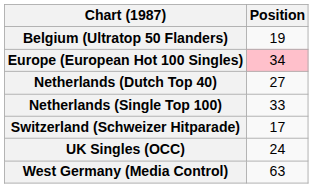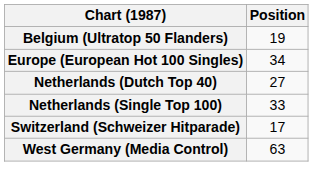 <table class="wikitable sortable plainrowheaders" style="text-align:center">
 <tr>
 <th>Chart (1987)</th>
 <th>Position</th>
 </tr>
 <tr>
 <th scope="row">Belgium (Ultratop 50 Flanders)</th>
 <td>19</td>
 </tr>
 <tr>
 <th scope="row">Europe (European Hot 100 Singles)</th>
-<td style="background: pink;">34</td>
+<td>34</td>
 </tr>
 <tr>
 <th scope="row">Netherlands (Dutch Top 40)</th>
 <td>27</td>
 </tr>
 <tr>
 <th scope="row">Netherlands (Single Top 100)</th>
 <td>33</td>
 </tr>
 <tr>
 <th scope="row">Switzerland (Schweizer Hitparade)</th>
 <td>17</td>
 </tr>
 <tr>
-<th scope="row">UK Singles (OCC)</th>
-<td>24</td>
-</tr>
-<tr>
 <th scope="row">West Germany (Media Control)</th>
 <td>63</td>
 </tr>
 </table>
